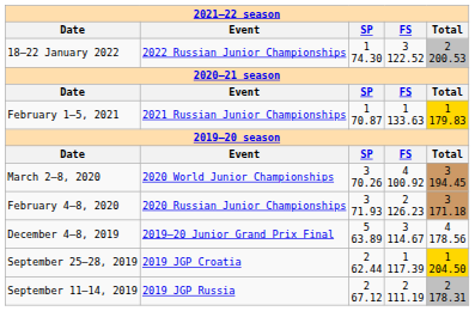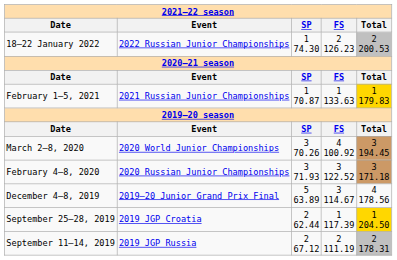 <table class="wikitable">
 <tr>
 <td style="background-color: #ffdead; " colspan=6 align=center><a href='#'><strong>2021–22 season</strong></a></td>
 </tr>
 <tr>
 <th>Date</th>
 <th>Event</th>
 <th><a href='#'>SP</a></th>
 <th><a href='#'>FS</a></th>
 <th>Total</th>
 </tr>
 <tr>
 <td>18–22 January 2022</td>
 <td><a href='#'>2022 Russian Junior Championships</a></td>
 <td align=center>1 <br> 74.30</td>
-<td align=center>3 <br> 122.52</td>
+<td align=center>2 <br> 126.23</td>
 <td align=center bgcolor=silver>2 <br> 200.53</td>
 </tr>
 <tr>
 <td style="background-color: #ffdead; " colspan=6 align=center><a href='#'><strong>2020–21 season</strong></a></td>
 </tr>
 <tr>
 <th>Date</th>
 <th>Event</th>
 <th><a href='#'>SP</a></th>
 <th><a href='#'>FS</a></th>
 <th>Total</th>
 </tr>
 <tr>
 <td>February 1–5, 2021</td>
 <td><a href='#'>2021 Russian Junior Championships</a></td>
 <td align=center>1 <br> 70.87</td>
 <td align=center>1 <br> 133.63</td>
 <td align=center bgcolor=gold>1 <br> 179.83</td>
 </tr>
 <tr>
 <td style="background-color: #ffdead; " colspan=6 align=center><a href='#'><strong>2019–20 season</strong></a></td>
 </tr>
 <tr>
 <th>Date</th>
 <th>Event</th>
 <th><a href='#'>SP</a></th>
 <th><a href='#'>FS</a></th>
 <th>Total</th>
 </tr>
 <tr>
 <td>March 2–8, 2020</td>
 <td><a href='#'>2020 World Junior Championships</a></td>
 <td align=center>3 <br> 70.26</td>
 <td align=center>4 <br> 100.92</td>
 <td align=center bgcolor=cc9966>3 <br> 194.45</td>
 </tr>
 <tr>
 <td>February 4–8, 2020</td>
 <td><a href='#'>2020 Russian Junior Championships</a></td>
 <td align=center>3 <br> 71.93</td>
-<td align=center>2 <br> 126.23</td>
+<td align=center>3 <br> 122.52</td>
 <td align=center bgcolor=cc9966>3 <br> 171.18</td>
 </tr>
 <tr>
 <td>December 4–8, 2019</td>
 <td><a href='#'>2019–20 Junior Grand Prix Final</a></td>
 <td align=center>5 <br> 63.89</td>
 <td align=center>3 <br> 114.67</td>
 <td align=center>4 <br> 178.56</td>
 </tr>
 <tr>
 <td>September 25–28, 2019</td>
 <td><a href='#'>2019 JGP Croatia</a></td>
 <td align=center>2 <br> 62.44</td>
 <td align=center>1 <br> 117.39</td>
 <td align=center bgcolor=gold>1 <br> 204.50</td>
 </tr>
 <tr>
 <td>September 11–14, 2019</td>
 <td><a href='#'>2019 JGP Russia</a></td>
 <td align=center>2 <br> 67.12</td>
 <td align=center>2 <br> 111.19</td>
 <td align=center bgcolor=silver>2 <br> 178.31</td>
 </tr>
 </table>
